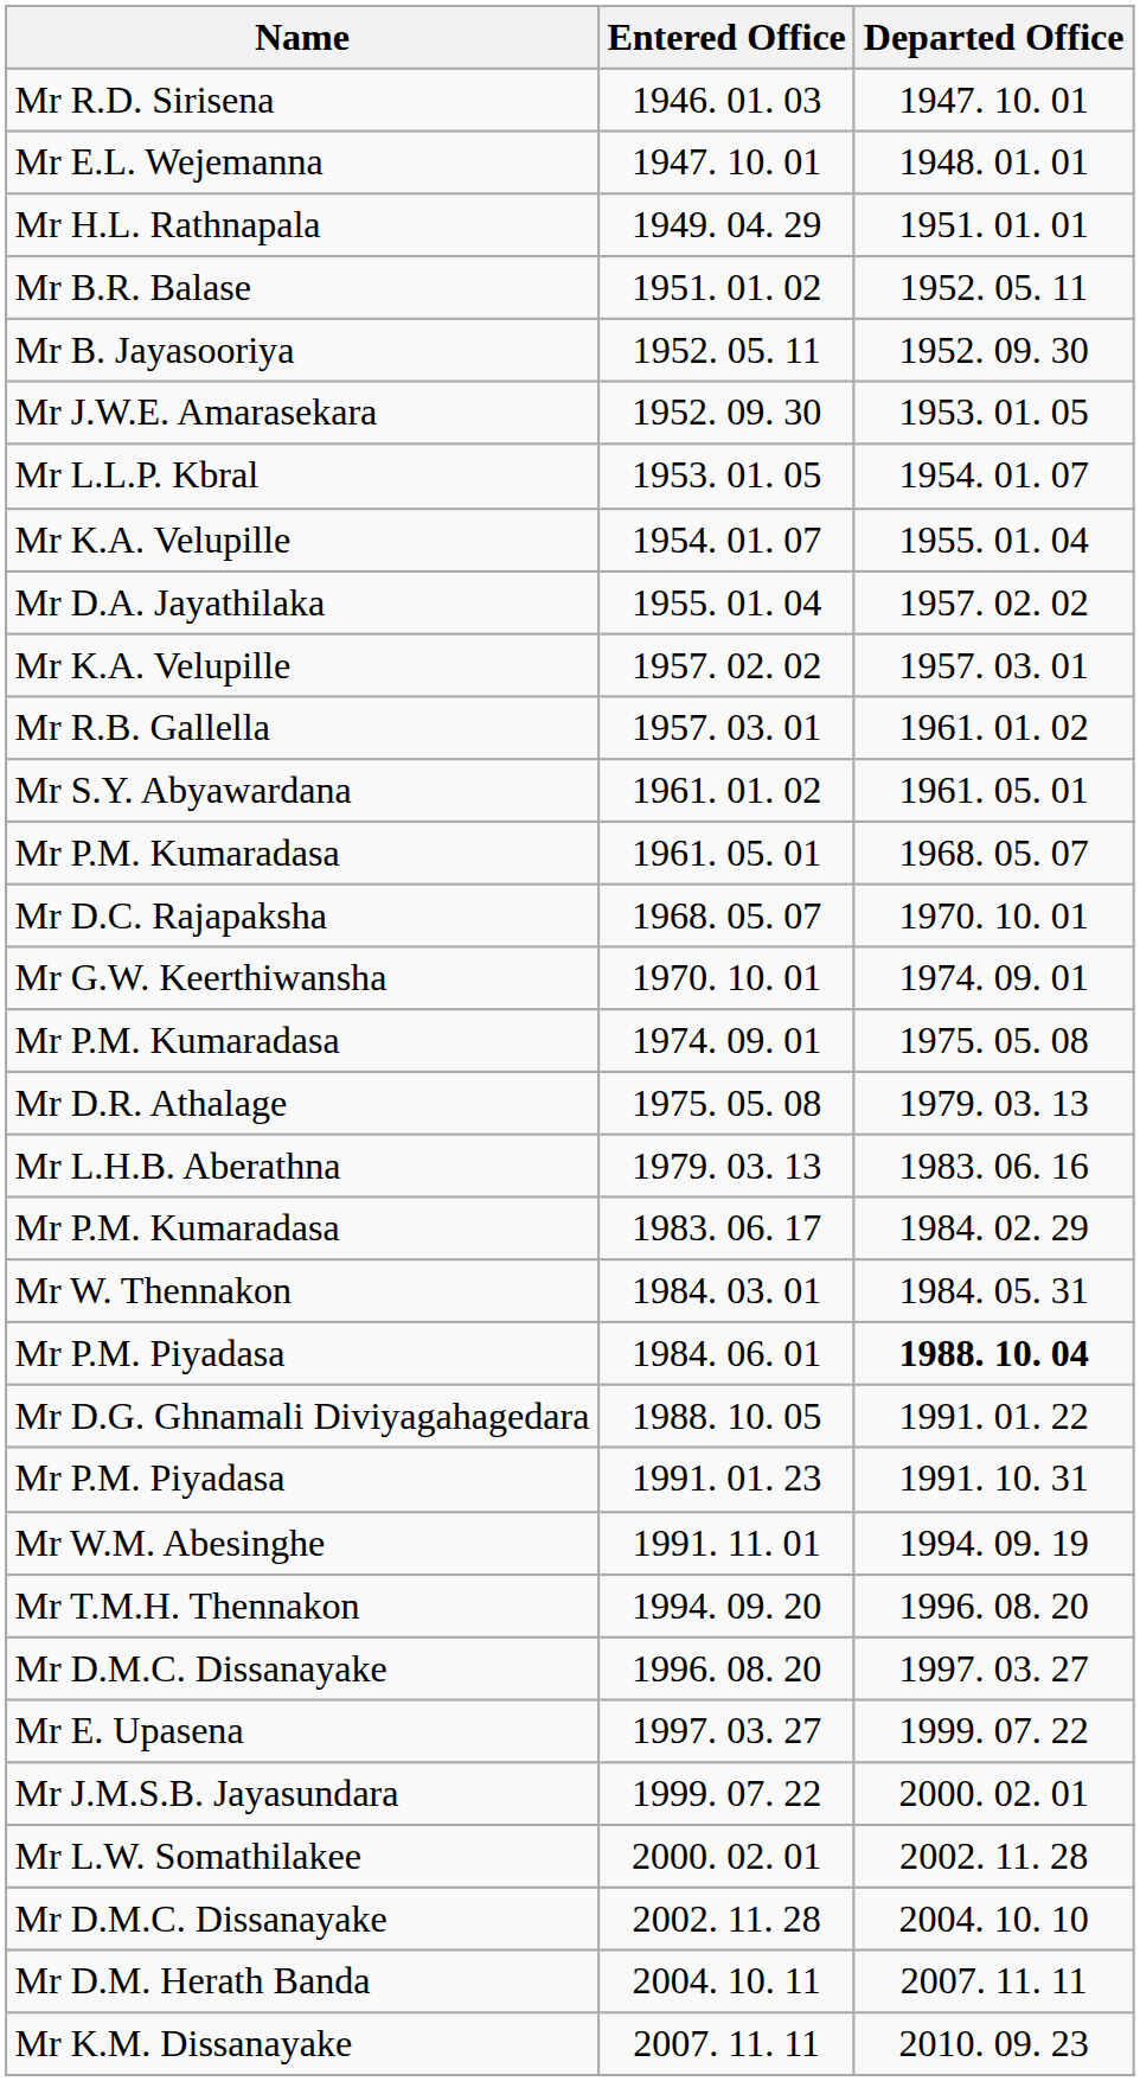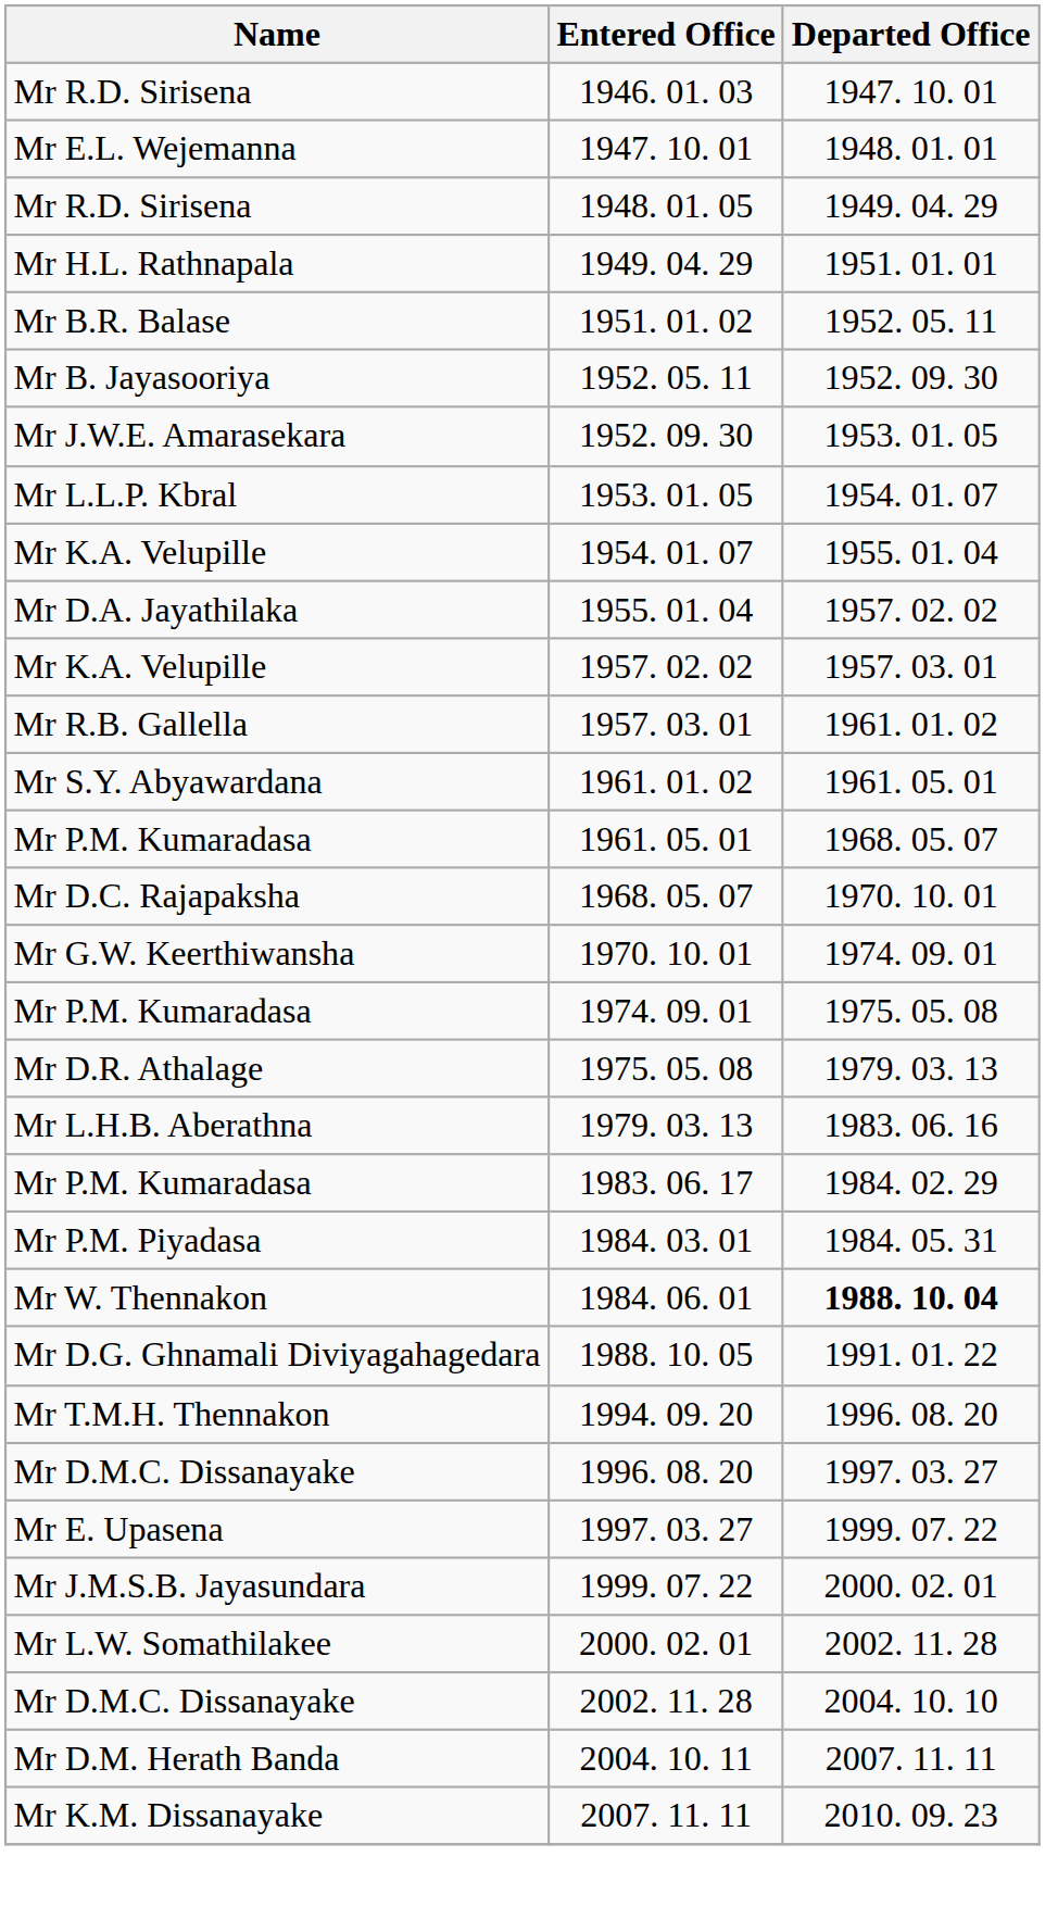 <table class="wikitable" style="font-size: 95%;">
 <tr>
 <th>Name</th>
 <th>Entered Office</th>
 <th>Departed Office</th>
 </tr>
 <tr>
 <td>Mr R.D. Sirisena</td>
 <td style="text-align:center;">1946. 01. 03</td>
 <td style="text-align:center;">1947. 10. 01</td>
 </tr>
 <tr>
 <td>Mr E.L. Wejemanna</td>
 <td style="text-align:center;">1947. 10. 01</td>
 <td style="text-align:center;">1948. 01. 01</td>
+</tr>
+<tr>
+<td>Mr R.D. Sirisena</td>
+<td style="text-align:center;">1948. 01. 05</td>
+<td style="text-align:center;">1949. 04. 29</td>
 </tr>
 <tr>
 <td>Mr H.L. Rathnapala</td>
 <td style="text-align:center;">1949. 04. 29</td>
 <td style="text-align:center;">1951. 01. 01</td>
 </tr>
 <tr>
 <td>Mr B.R. Balase</td>
 <td style="text-align:center;">1951. 01. 02</td>
 <td style="text-align:center;">1952. 05. 11</td>
 </tr>
 <tr>
 <td>Mr B. Jayasooriya</td>
 <td style="text-align:center;">1952. 05. 11</td>
 <td style="text-align:center;">1952. 09. 30</td>
 </tr>
 <tr>
 <td>Mr J.W.E. Amarasekara</td>
 <td style="text-align:center;">1952. 09. 30</td>
 <td style="text-align:center;">1953. 01. 05</td>
 </tr>
 <tr>
 <td>Mr L.L.P. Kbral</td>
 <td style="text-align:center;">1953. 01. 05</td>
 <td style="text-align:center;">1954. 01. 07</td>
 </tr>
 <tr>
 <td>Mr K.A. Velupille</td>
 <td style="text-align:center;">1954. 01. 07</td>
 <td style="text-align:center;">1955. 01. 04</td>
 </tr>
 <tr>
 <td>Mr D.A. Jayathilaka</td>
 <td style="text-align:center;">1955. 01. 04</td>
 <td style="text-align:center;">1957. 02. 02</td>
 </tr>
 <tr>
 <td>Mr K.A. Velupille</td>
 <td style="text-align:center;">1957. 02. 02</td>
 <td style="text-align:center;">1957. 03. 01</td>
 </tr>
 <tr>
 <td>Mr R.B. Gallella</td>
 <td style="text-align:center;">1957. 03. 01</td>
 <td style="text-align:center;">1961. 01. 02</td>
 </tr>
 <tr>
 <td>Mr S.Y. Abyawardana</td>
 <td style="text-align:center;">1961. 01. 02</td>
 <td style="text-align:center;">1961. 05. 01</td>
 </tr>
 <tr>
 <td>Mr P.M. Kumaradasa</td>
 <td style="text-align:center;">1961. 05. 01</td>
 <td style="text-align:center;">1968. 05. 07</td>
 </tr>
 <tr>
 <td>Mr D.C. Rajapaksha</td>
 <td style="text-align:center;">1968. 05. 07</td>
 <td style="text-align:center;">1970. 10. 01</td>
 </tr>
 <tr>
 <td>Mr G.W. Keerthiwansha</td>
 <td style="text-align:center;">1970. 10. 01</td>
 <td style="text-align:center;">1974. 09. 01</td>
 </tr>
 <tr>
 <td>Mr P.M. Kumaradasa</td>
 <td style="text-align:center;">1974. 09. 01</td>
 <td style="text-align:center;">1975. 05. 08</td>
 </tr>
 <tr>
 <td>Mr D.R. Athalage</td>
 <td style="text-align:center;">1975. 05. 08</td>
 <td style="text-align:center;">1979. 03. 13</td>
 </tr>
 <tr>
 <td>Mr L.H.B. Aberathna</td>
 <td style="text-align:center;">1979. 03. 13</td>
 <td style="text-align:center;">1983. 06. 16</td>
 </tr>
 <tr>
 <td>Mr P.M. Kumaradasa</td>
 <td style="text-align:center;">1983. 06. 17</td>
 <td style="text-align:center;">1984. 02. 29</td>
 </tr>
 <tr>
-<td>Mr W. Thennakon</td>
+<td>Mr P.M. Piyadasa</td>
 <td style="text-align:center;">1984. 03. 01</td>
 <td style="text-align:center;">1984. 05. 31</td>
 </tr>
 <tr>
-<td>Mr P.M. Piyadasa</td>
+<td>Mr W. Thennakon</td>
 <td style="text-align:center;">1984. 06. 01</td>
 <td style="text-align:center;"><strong>1988. 10. 04</strong></td>
 </tr>
 <tr>
 <td>Mr D.G. Ghnamali Diviyagahagedara</td>
 <td style="text-align:center;">1988. 10. 05</td>
 <td style="text-align:center;">1991. 01. 22</td>
-</tr>
-<tr>
-<td>Mr P.M. Piyadasa</td>
-<td style="text-align:center;">1991. 01. 23</td>
-<td style="text-align:center;">1991. 10. 31</td>
-</tr>
-<tr>
-<td>Mr W.M. Abesinghe</td>
-<td style="text-align:center;">1991. 11. 01</td>
-<td style="text-align:center;">1994. 09. 19</td>
 </tr>
 <tr>
 <td>Mr T.M.H. Thennakon</td>
 <td style="text-align:center;">1994. 09. 20</td>
 <td style="text-align:center;">1996. 08. 20</td>
 </tr>
 <tr>
 <td>Mr D.M.C. Dissanayake</td>
 <td style="text-align:center;">1996. 08. 20</td>
 <td style="text-align:center;">1997. 03. 27</td>
 </tr>
 <tr>
 <td>Mr E. Upasena</td>
 <td style="text-align:center;">1997. 03. 27</td>
 <td style="text-align:center;">1999. 07. 22</td>
 </tr>
 <tr>
 <td>Mr J.M.S.B. Jayasundara</td>
 <td style="text-align:center;">1999. 07. 22</td>
 <td style="text-align:center;">2000. 02. 01</td>
 </tr>
 <tr>
 <td>Mr L.W. Somathilakee</td>
 <td style="text-align:center;">2000. 02. 01</td>
 <td style="text-align:center;">2002. 11. 28</td>
 </tr>
 <tr>
 <td>Mr D.M.C. Dissanayake</td>
 <td style="text-align:center;">2002. 11. 28</td>
 <td style="text-align:center;">2004. 10. 10</td>
 </tr>
 <tr>
 <td>Mr D.M. Herath Banda</td>
 <td style="text-align:center;">2004. 10. 11</td>
 <td style="text-align:center;">2007. 11. 11</td>
 </tr>
 <tr>
 <td>Mr K.M. Dissanayake</td>
 <td style="text-align:center;">2007. 11. 11</td>
 <td style="text-align:center;">2010. 09. 23</td>
 </tr>
 <tr>
 </tr>
 </table>
